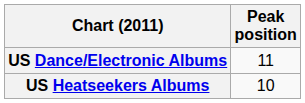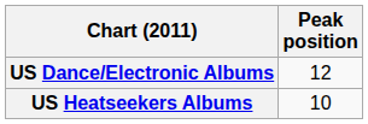 <table class="wikitable sortable plainrowheaders" style="text-align:center">
 <tr>
 <th scope="col">Chart (2011)</th>
 <th scope="col">Peak<br>position</th>
 </tr>
 <tr>
 <th scope="row">US <a href='#'>Dance/Electronic Albums</a></th>
-<td>11</td>
+<td>12</td>
 </tr>
 <tr>
 <th scope="row">US <a href='#'>Heatseekers Albums</a></th>
 <td>10</td>
 </tr>
 </table>
